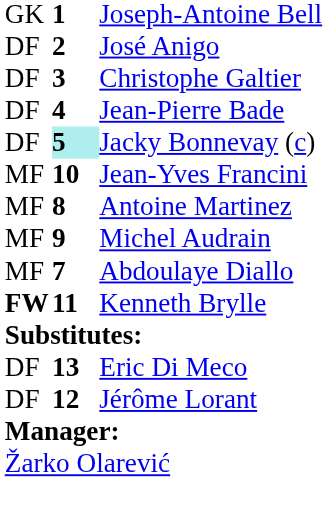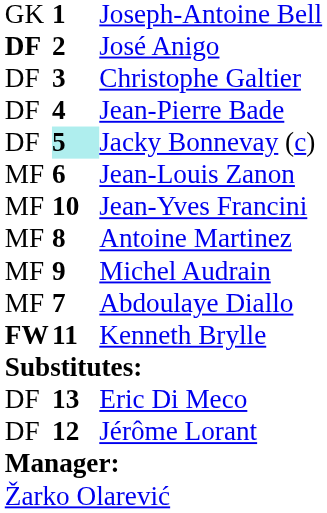 <table style="font-size: 90%" cellspacing="0" cellpadding="0" align=center>
 <tr>
 <td colspan=4></td>
 </tr>
 <tr>
 <th width=25></th>
 <th width=25></th>
 </tr>
 <tr>
 <td>GK</td>
 <td><strong>1</strong></td>
 <td> <a href='#'>Joseph-Antoine Bell</a></td>
 </tr>
 <tr>
-<td>DF</td>
+<td><strong>DF</strong></td>
 <td><strong>2</strong></td>
 <td> <a href='#'>José Anigo</a></td>
 </tr>
 <tr>
 <td>DF</td>
 <td><strong>3</strong></td>
 <td> <a href='#'>Christophe Galtier</a></td>
 </tr>
 <tr>
 <td>DF</td>
 <td><strong>4</strong></td>
 <td> <a href='#'>Jean-Pierre Bade</a></td>
 </tr>
 <tr>
 <td>DF</td>
 <td style="background: paleturquoise;"><strong>5</strong></td>
 <td> <a href='#'>Jacky Bonnevay</a> (<a href='#'>c</a>)</td>
+</tr>
+<tr>
+<td>MF</td>
+<td><strong>6</strong></td>
+<td> <a href='#'>Jean-Louis Zanon</a></td>
+<td></td>
+<td></td>
 </tr>
 <tr>
 <td>MF</td>
 <td><strong>10</strong></td>
 <td> <a href='#'>Jean-Yves Francini</a></td>
 </tr>
 <tr>
 <td>MF</td>
 <td><strong>8</strong></td>
 <td> <a href='#'>Antoine Martinez</a></td>
 </tr>
 <tr>
 <td>MF</td>
 <td><strong>9</strong></td>
 <td> <a href='#'>Michel Audrain</a></td>
 <td></td>
 <td></td>
 </tr>
 <tr>
 <td>MF</td>
 <td><strong>7</strong></td>
 <td> <a href='#'>Abdoulaye Diallo</a></td>
 </tr>
 <tr>
 <td><strong>FW</strong></td>
 <td><strong>11</strong></td>
 <td> <a href='#'>Kenneth Brylle</a></td>
 </tr>
 <tr>
 <td colspan=3><strong>Substitutes:</strong></td>
 </tr>
 <tr>
 <td>DF</td>
 <td><strong>13</strong></td>
 <td> <a href='#'>Eric Di Meco</a></td>
 <td></td>
 <td></td>
 </tr>
 <tr>
 <td>DF</td>
 <td><strong>12</strong></td>
 <td> <a href='#'>Jérôme Lorant</a></td>
 <td></td>
 <td></td>
 </tr>
 <tr>
 <td colspan=3><strong>Manager:</strong></td>
 </tr>
 <tr>
 <td colspan=4> <a href='#'>Žarko Olarević</a></td>
 </tr>
 </table>
